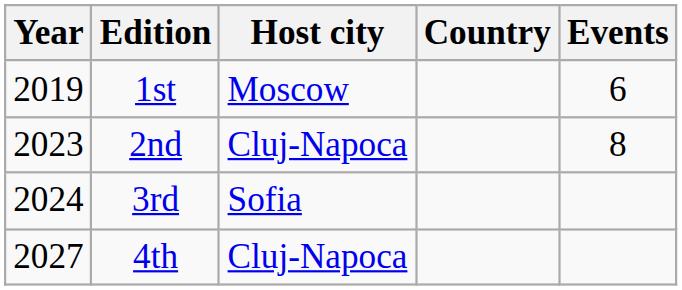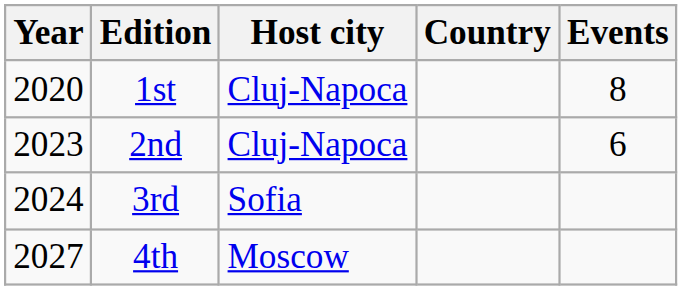 <table class="wikitable sortable plainrowheaders" cellpadding="0" cellspacing="0" style="margin-top:0em; text-align:left; font-size:100%;">
 <tr bgcolor="efefef">
 <th>Year</th>
 <th>Edition</th>
 <th>Host city</th>
 <th>Country</th>
 <th>Events</th>
 </tr>
 <tr>
-<td align=center>2019</td>
+<td align=center>2020</td>
 <td align=center><a href='#'>1st</a></td>
-<td><a href='#'>Moscow</a></td>
+<td><a href='#'>Cluj-Napoca</a></td>
 <td></td>
-<td align="center">6</td>
+<td align="center">8</td>
 </tr>
 <tr>
 <td align=center>2023</td>
 <td align=center><a href='#'>2nd</a></td>
 <td><a href='#'>Cluj-Napoca</a></td>
 <td></td>
-<td align="center">8</td>
+<td align="center">6</td>
 </tr>
 <tr>
 <td align=center>2024</td>
 <td align=center><a href='#'>3rd</a></td>
 <td><a href='#'>Sofia</a></td>
 <td></td>
 <td align="center"></td>
 </tr>
 <tr>
 <td align=center>2027</td>
 <td align=center><a href='#'>4th</a></td>
-<td><a href='#'>Cluj-Napoca</a></td>
+<td><a href='#'>Moscow</a></td>
 <td></td>
 <td align="center"></td>
 </tr>
 </table>
